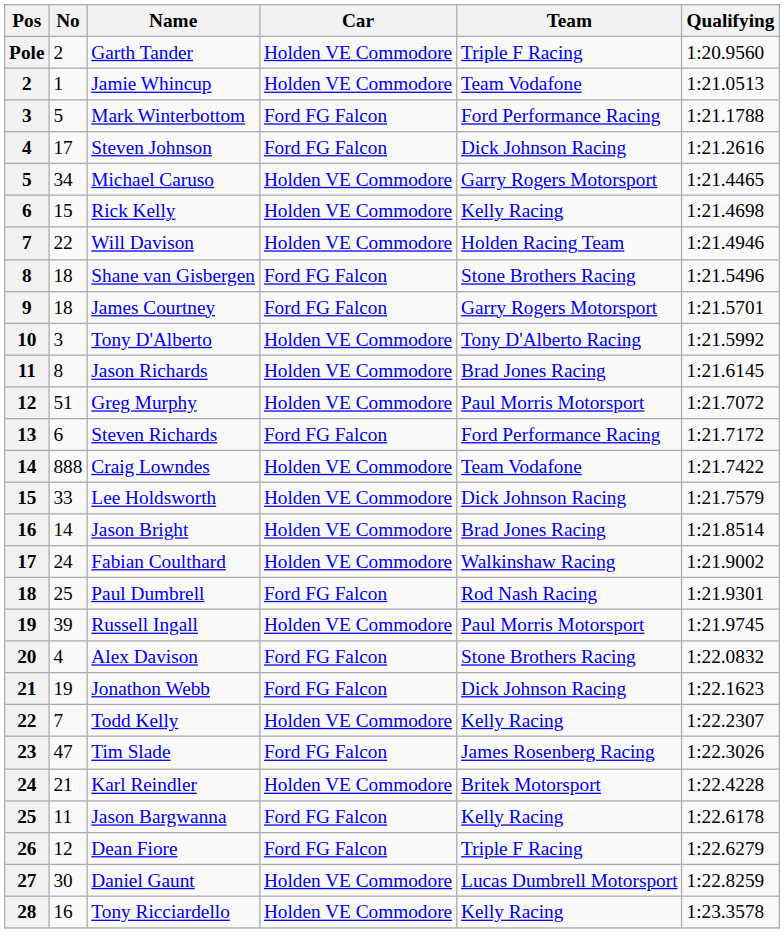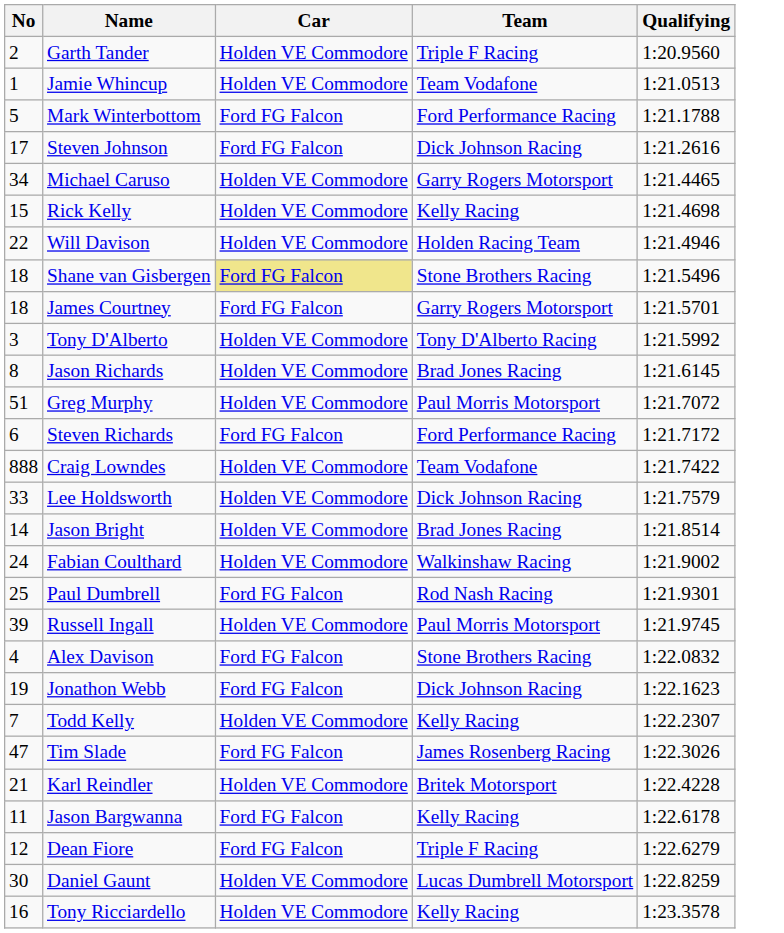 <table class="wikitable" style="font-size: 95%;">
 <tr>
-<th>Pos</th>
 <th>No</th>
 <th>Name</th>
 <th>Car</th>
 <th>Team</th>
 <th>Qualifying</th>
 </tr>
 <tr>
-<th>Pole</th>
 <td>2</td>
 <td><a href='#'>Garth Tander</a></td>
 <td><a href='#'>Holden VE Commodore</a></td>
 <td><a href='#'>Triple F Racing</a></td>
 <td>1:20.9560</td>
 </tr>
 <tr>
-<th>2</th>
 <td>1</td>
 <td><a href='#'>Jamie Whincup</a></td>
 <td><a href='#'>Holden VE Commodore</a></td>
 <td><a href='#'>Team Vodafone</a></td>
 <td>1:21.0513</td>
 </tr>
 <tr>
-<th>3</th>
 <td>5</td>
 <td><a href='#'>Mark Winterbottom</a></td>
 <td><a href='#'>Ford FG Falcon</a></td>
 <td><a href='#'>Ford Performance Racing</a></td>
 <td>1:21.1788</td>
 </tr>
 <tr>
-<th>4</th>
 <td>17</td>
 <td><a href='#'>Steven Johnson</a></td>
 <td><a href='#'>Ford FG Falcon</a></td>
 <td><a href='#'>Dick Johnson Racing</a></td>
 <td>1:21.2616</td>
 </tr>
 <tr>
-<th>5</th>
 <td>34</td>
 <td><a href='#'>Michael Caruso</a></td>
 <td><a href='#'>Holden VE Commodore</a></td>
 <td><a href='#'>Garry Rogers Motorsport</a></td>
 <td>1:21.4465</td>
 </tr>
 <tr>
-<th>6</th>
 <td>15</td>
 <td><a href='#'>Rick Kelly</a></td>
 <td><a href='#'>Holden VE Commodore</a></td>
 <td><a href='#'>Kelly Racing</a></td>
 <td>1:21.4698</td>
 </tr>
 <tr>
-<th>7</th>
 <td>22</td>
 <td><a href='#'>Will Davison</a></td>
 <td><a href='#'>Holden VE Commodore</a></td>
 <td><a href='#'>Holden Racing Team</a></td>
 <td>1:21.4946</td>
 </tr>
 <tr>
-<th>8</th>
 <td>18</td>
 <td><a href='#'>Shane van Gisbergen</a></td>
-<td><a href='#'>Ford FG Falcon</a></td>
+<td style="background: khaki;"><a href='#'>Ford FG Falcon</a></td>
 <td><a href='#'>Stone Brothers Racing</a></td>
 <td>1:21.5496</td>
 </tr>
 <tr>
-<th>9</th>
 <td>18</td>
 <td><a href='#'>James Courtney</a></td>
 <td><a href='#'>Ford FG Falcon</a></td>
 <td><a href='#'>Garry Rogers Motorsport</a></td>
 <td>1:21.5701</td>
 </tr>
 <tr>
-<th>10</th>
 <td>3</td>
 <td><a href='#'>Tony D'Alberto</a></td>
 <td><a href='#'>Holden VE Commodore</a></td>
 <td><a href='#'>Tony D'Alberto Racing</a></td>
 <td>1:21.5992</td>
 </tr>
 <tr>
-<th>11</th>
 <td>8</td>
 <td><a href='#'>Jason Richards</a></td>
 <td><a href='#'>Holden VE Commodore</a></td>
 <td><a href='#'>Brad Jones Racing</a></td>
 <td>1:21.6145</td>
 </tr>
 <tr>
-<th>12</th>
 <td>51</td>
 <td><a href='#'>Greg Murphy</a></td>
 <td><a href='#'>Holden VE Commodore</a></td>
 <td><a href='#'>Paul Morris Motorsport</a></td>
 <td>1:21.7072</td>
 </tr>
 <tr>
-<th>13</th>
 <td>6</td>
 <td><a href='#'>Steven Richards</a></td>
 <td><a href='#'>Ford FG Falcon</a></td>
 <td><a href='#'>Ford Performance Racing</a></td>
 <td>1:21.7172</td>
 </tr>
 <tr>
-<th>14</th>
 <td>888</td>
 <td><a href='#'>Craig Lowndes</a></td>
 <td><a href='#'>Holden VE Commodore</a></td>
 <td><a href='#'>Team Vodafone</a></td>
 <td>1:21.7422</td>
 </tr>
 <tr>
-<th>15</th>
 <td>33</td>
 <td><a href='#'>Lee Holdsworth</a></td>
 <td><a href='#'>Holden VE Commodore</a></td>
 <td><a href='#'>Dick Johnson Racing</a></td>
 <td>1:21.7579</td>
 </tr>
 <tr>
-<th>16</th>
 <td>14</td>
 <td><a href='#'>Jason Bright</a></td>
 <td><a href='#'>Holden VE Commodore</a></td>
 <td><a href='#'>Brad Jones Racing</a></td>
 <td>1:21.8514</td>
 </tr>
 <tr>
-<th>17</th>
 <td>24</td>
 <td><a href='#'>Fabian Coulthard</a></td>
 <td><a href='#'>Holden VE Commodore</a></td>
 <td><a href='#'>Walkinshaw Racing</a></td>
 <td>1:21.9002</td>
 </tr>
 <tr>
-<th>18</th>
 <td>25</td>
 <td><a href='#'>Paul Dumbrell</a></td>
 <td><a href='#'>Ford FG Falcon</a></td>
 <td><a href='#'>Rod Nash Racing</a></td>
 <td>1:21.9301</td>
 </tr>
 <tr>
-<th>19</th>
 <td>39</td>
 <td><a href='#'>Russell Ingall</a></td>
 <td><a href='#'>Holden VE Commodore</a></td>
 <td><a href='#'>Paul Morris Motorsport</a></td>
 <td>1:21.9745</td>
 </tr>
 <tr>
-<th>20</th>
 <td>4</td>
 <td><a href='#'>Alex Davison</a></td>
 <td><a href='#'>Ford FG Falcon</a></td>
 <td><a href='#'>Stone Brothers Racing</a></td>
 <td>1:22.0832</td>
 </tr>
 <tr>
-<th>21</th>
 <td>19</td>
 <td><a href='#'>Jonathon Webb</a></td>
 <td><a href='#'>Ford FG Falcon</a></td>
 <td><a href='#'>Dick Johnson Racing</a></td>
 <td>1:22.1623</td>
 </tr>
 <tr>
-<th>22</th>
 <td>7</td>
 <td><a href='#'>Todd Kelly</a></td>
 <td><a href='#'>Holden VE Commodore</a></td>
 <td><a href='#'>Kelly Racing</a></td>
 <td>1:22.2307</td>
 </tr>
 <tr>
-<th>23</th>
 <td>47</td>
 <td><a href='#'>Tim Slade</a></td>
 <td><a href='#'>Ford FG Falcon</a></td>
 <td><a href='#'>James Rosenberg Racing</a></td>
 <td>1:22.3026</td>
 </tr>
 <tr>
-<th>24</th>
 <td>21</td>
 <td><a href='#'>Karl Reindler</a></td>
 <td><a href='#'>Holden VE Commodore</a></td>
 <td><a href='#'>Britek Motorsport</a></td>
 <td>1:22.4228</td>
 </tr>
 <tr>
-<th>25</th>
 <td>11</td>
 <td><a href='#'>Jason Bargwanna</a></td>
 <td><a href='#'>Ford FG Falcon</a></td>
 <td><a href='#'>Kelly Racing</a></td>
 <td>1:22.6178</td>
 </tr>
 <tr>
-<th>26</th>
 <td>12</td>
 <td><a href='#'>Dean Fiore</a></td>
 <td><a href='#'>Ford FG Falcon</a></td>
 <td><a href='#'>Triple F Racing</a></td>
 <td>1:22.6279</td>
 </tr>
 <tr>
-<th>27</th>
 <td>30</td>
 <td><a href='#'>Daniel Gaunt</a></td>
 <td><a href='#'>Holden VE Commodore</a></td>
 <td><a href='#'>Lucas Dumbrell Motorsport</a></td>
 <td>1:22.8259</td>
 </tr>
 <tr>
-<th>28</th>
 <td>16</td>
 <td><a href='#'>Tony Ricciardello</a></td>
 <td><a href='#'>Holden VE Commodore</a></td>
 <td><a href='#'>Kelly Racing</a></td>
 <td>1:23.3578</td>
 </tr>
 </table>
